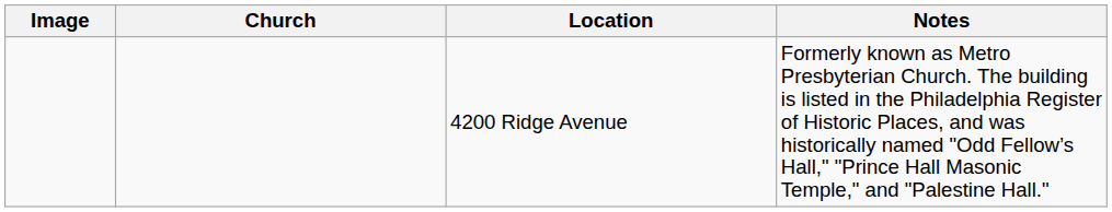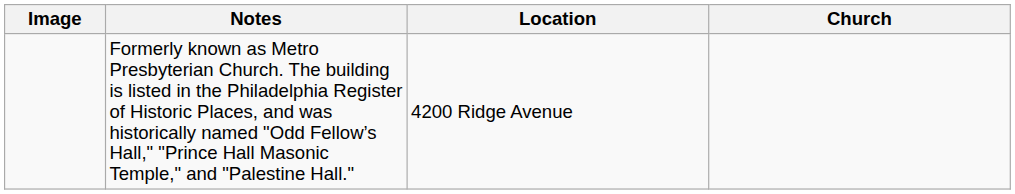 <table class="wikitable">
 <tr>
 <th width="10%">Image</th>
+<th width="30%">Notes</th>
+<th width="30%">Location</th>
 <th width="30%">Church</th>
-<th width="30%">Location</th>
-<th width="30%">Notes</th>
 </tr>
 <tr>
 <td></td>
+<td>Formerly known as Metro Presbyterian Church. The building is listed in the Philadelphia Register of Historic Places, and was historically named "Odd Fellow’s Hall," "Prince Hall Masonic Temple," and "Palestine Hall."</td>
+<td>4200 Ridge Avenue</td>
 <td></td>
-<td>4200 Ridge Avenue</td>
-<td>Formerly known as Metro Presbyterian Church. The building is listed in the Philadelphia Register of Historic Places, and was historically named "Odd Fellow’s Hall," "Prince Hall Masonic Temple," and "Palestine Hall."</td>
 </tr>
 </table>
